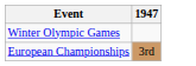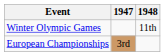 <table class="wikitable" style="text-align:center">
 <tr>
 <th>Event</th>
 <th>1947</th>
+<th>1948</th>
 </tr>
 <tr>
 <td align=left><a href='#'>Winter Olympic Games</a></td>
 <td></td>
+<td>11th</td>
 </tr>
 <tr>
 <td align=left><a href='#'>European Championships</a></td>
 <td bgcolor=cc9966>3rd</td>
+<td></td>
 </tr>
 </table>
